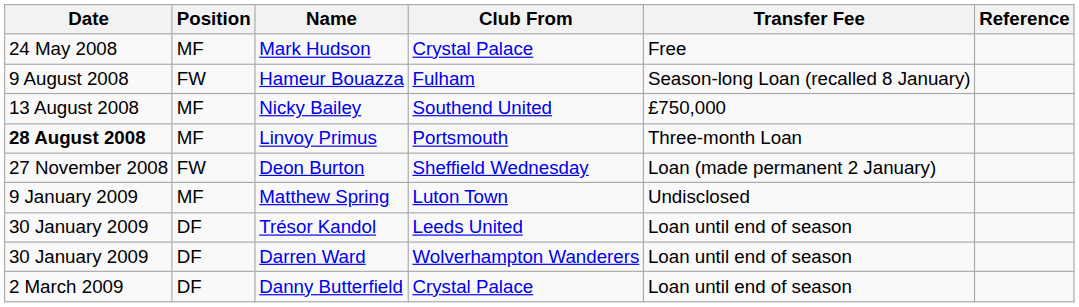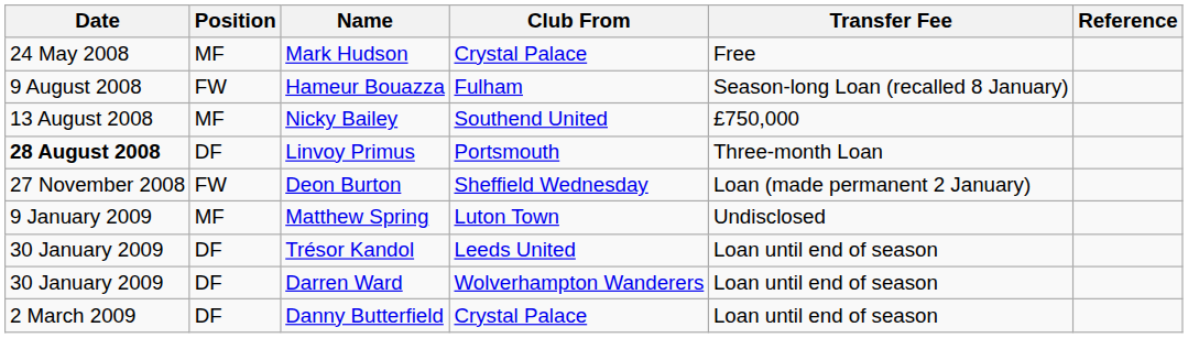 <table class="wikitable">
 <tr>
 <th>Date</th>
 <th>Position</th>
 <th>Name</th>
 <th>Club From</th>
 <th>Transfer Fee</th>
 <th>Reference</th>
 </tr>
 <tr>
 <td>24 May 2008</td>
 <td>MF</td>
 <td><a href='#'>Mark Hudson</a></td>
 <td><a href='#'>Crystal Palace</a></td>
 <td>Free</td>
 <td></td>
 </tr>
 <tr>
 <td>9 August 2008</td>
 <td>FW</td>
 <td><a href='#'>Hameur Bouazza</a></td>
 <td><a href='#'>Fulham</a></td>
 <td>Season-long Loan (recalled 8 January)</td>
 <td></td>
 </tr>
 <tr>
 <td>13 August 2008</td>
 <td>MF</td>
 <td><a href='#'>Nicky Bailey</a></td>
 <td><a href='#'>Southend United</a></td>
 <td>£750,000</td>
 <td></td>
 </tr>
 <tr>
 <td><strong>28 August 2008</strong></td>
-<td>MF</td>
+<td>DF</td>
 <td><a href='#'>Linvoy Primus</a></td>
 <td><a href='#'>Portsmouth</a></td>
 <td>Three-month Loan</td>
 <td></td>
 </tr>
 <tr>
 <td>27 November 2008</td>
 <td>FW</td>
 <td><a href='#'>Deon Burton</a></td>
 <td><a href='#'>Sheffield Wednesday</a></td>
 <td>Loan (made permanent 2 January)</td>
 <td></td>
 </tr>
 <tr>
 <td>9 January 2009</td>
 <td>MF</td>
 <td><a href='#'>Matthew Spring</a></td>
 <td><a href='#'>Luton Town</a></td>
 <td>Undisclosed</td>
 <td></td>
 </tr>
 <tr>
 <td>30 January 2009</td>
 <td>DF</td>
 <td><a href='#'>Trésor Kandol</a></td>
 <td><a href='#'>Leeds United</a></td>
 <td>Loan until end of season</td>
 <td></td>
 </tr>
 <tr>
 <td>30 January 2009</td>
 <td>DF</td>
 <td><a href='#'>Darren Ward</a></td>
 <td><a href='#'>Wolverhampton Wanderers</a></td>
 <td>Loan until end of season</td>
 <td></td>
 </tr>
 <tr>
 <td>2 March 2009</td>
 <td>DF</td>
 <td><a href='#'>Danny Butterfield</a></td>
 <td><a href='#'>Crystal Palace</a></td>
 <td>Loan until end of season</td>
 <td></td>
 </tr>
 </table>
